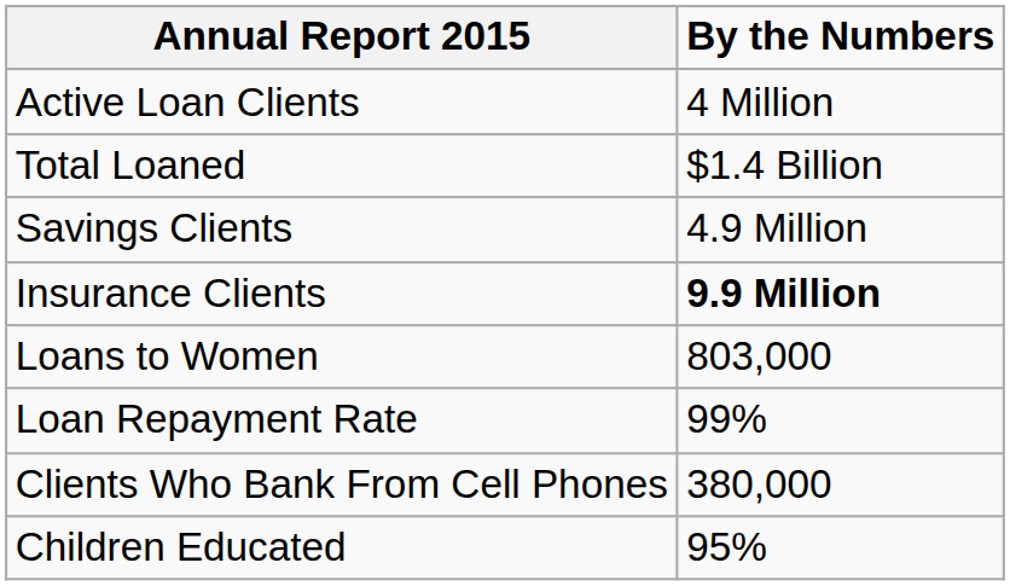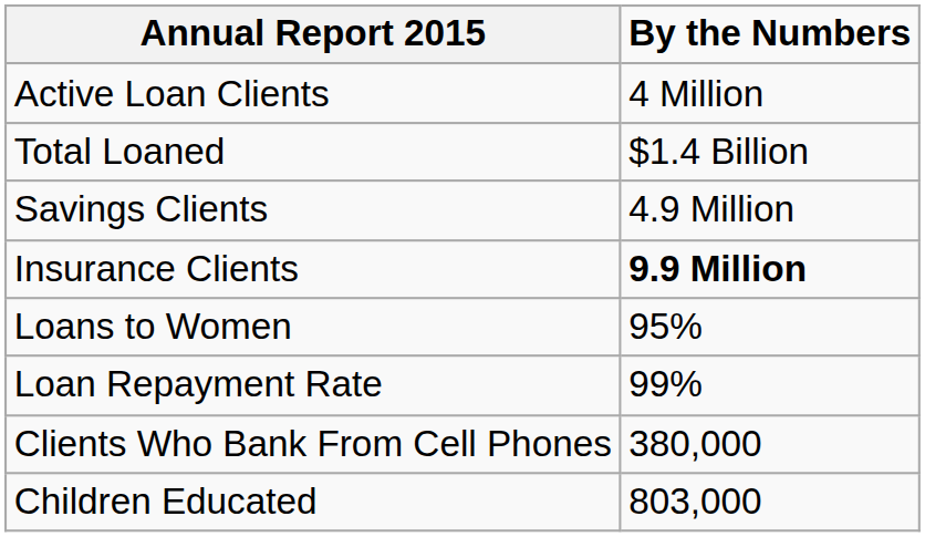 <table class="wikitable">
 <tr>
 <th>Annual Report 2015</th>
 <td><strong>By the Numbers</strong></td>
 </tr>
 <tr>
 <td>Active Loan Clients</td>
 <td>4 Million</td>
 </tr>
 <tr>
 <td>Total Loaned</td>
 <td>$1.4 Billion</td>
 </tr>
 <tr>
 <td>Savings Clients</td>
 <td>4.9 Million</td>
 </tr>
 <tr>
 <td>Insurance Clients</td>
 <td><strong>9.9 Million</strong></td>
 </tr>
 <tr>
 <td>Loans to Women</td>
-<td>803,000</td>
+<td>95%</td>
 </tr>
 <tr>
 <td>Loan Repayment Rate</td>
 <td>99%</td>
 </tr>
 <tr>
 <td>Clients Who Bank From Cell Phones</td>
 <td>380,000</td>
 </tr>
 <tr>
 <td>Children Educated</td>
-<td>95%</td>
+<td>803,000</td>
 </tr>
 </table>
